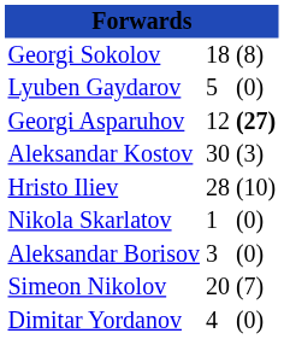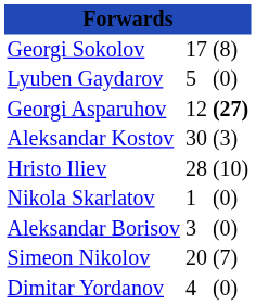 <table class="toccolours" border="0" cellpadding="2" cellspacing="0" align="left" style="margin:0.5em;">
 <tr>
 <th colspan="4" align="center" bgcolor="#2049B7"><span>Forwards</span></th>
 </tr>
 <tr>
 <td> <a href='#'>Georgi Sokolov</a></td>
-<td>18</td>
+<td>17</td>
 <td>(8)</td>
 </tr>
 <tr>
 <td> <a href='#'>Lyuben Gaydarov</a></td>
 <td>5</td>
 <td>(0)</td>
 </tr>
 <tr>
 <td> <a href='#'>Georgi Asparuhov</a></td>
 <td>12</td>
 <td><strong>(27)</strong></td>
 </tr>
 <tr>
 <td> <a href='#'>Aleksandar Kostov</a></td>
 <td>30</td>
 <td>(3)</td>
 </tr>
 <tr>
 <td> <a href='#'>Hristo Iliev</a></td>
 <td>28</td>
 <td>(10)</td>
 </tr>
 <tr>
 <td> <a href='#'>Nikola Skarlatov</a></td>
 <td>1</td>
 <td>(0)</td>
 </tr>
 <tr>
 <td> <a href='#'>Aleksandar Borisov</a></td>
 <td>3</td>
 <td>(0)</td>
 </tr>
 <tr>
 <td> <a href='#'>Simeon Nikolov</a></td>
 <td>20</td>
 <td>(7)</td>
 </tr>
 <tr>
 <td> <a href='#'>Dimitar Yordanov</a></td>
 <td>4</td>
 <td>(0)</td>
 </tr>
 <tr>
 </tr>
 </table>
